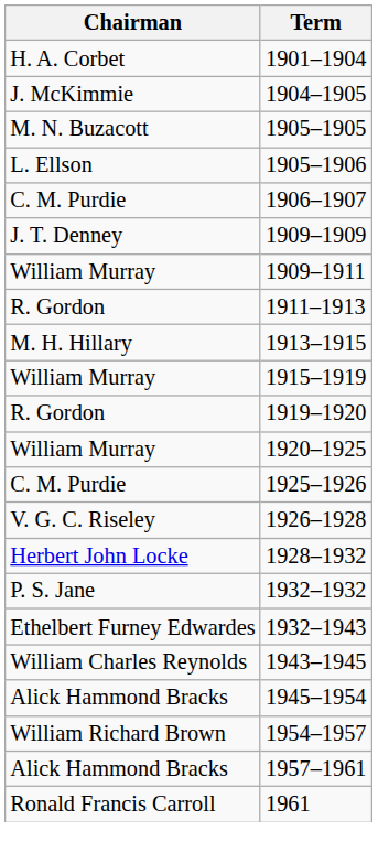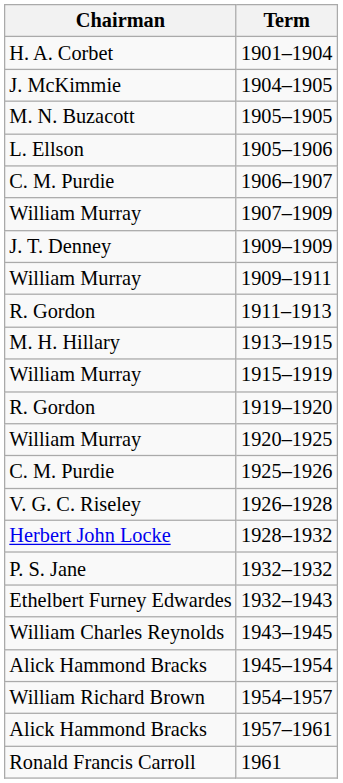 <table class="wikitable">
 <tr>
 <th>Chairman</th>
 <th>Term</th>
 </tr>
 <tr>
 <td>H. A. Corbet</td>
 <td>1901–1904</td>
 </tr>
 <tr>
 <td>J. McKimmie</td>
 <td>1904–1905</td>
 </tr>
 <tr>
 <td>M. N. Buzacott</td>
 <td>1905–1905</td>
 </tr>
 <tr>
 <td>L. Ellson</td>
 <td>1905–1906</td>
 </tr>
 <tr>
 <td>C. M. Purdie</td>
 <td>1906–1907</td>
+</tr>
+<tr>
+<td>William Murray</td>
+<td>1907–1909</td>
 </tr>
 <tr>
 <td>J. T. Denney</td>
 <td>1909–1909</td>
 </tr>
 <tr>
 <td>William Murray</td>
 <td>1909–1911</td>
 </tr>
 <tr>
 <td>R. Gordon</td>
 <td>1911–1913</td>
 </tr>
 <tr>
 <td>M. H. Hillary</td>
 <td>1913–1915</td>
 </tr>
 <tr>
 <td>William Murray</td>
 <td>1915–1919</td>
 </tr>
 <tr>
 <td>R. Gordon</td>
 <td>1919–1920</td>
 </tr>
 <tr>
 <td>William Murray</td>
 <td>1920–1925</td>
 </tr>
 <tr>
 <td>C. M. Purdie</td>
 <td>1925–1926</td>
 </tr>
 <tr>
 <td>V. G. C. Riseley</td>
 <td>1926–1928</td>
 </tr>
 <tr>
 <td><a href='#'>Herbert John Locke</a></td>
 <td>1928–1932</td>
 </tr>
 <tr>
 <td>P. S. Jane</td>
 <td>1932–1932</td>
 </tr>
 <tr>
 <td>Ethelbert Furney Edwardes</td>
 <td>1932–1943</td>
 </tr>
 <tr>
 <td>William Charles Reynolds</td>
 <td>1943–1945</td>
 </tr>
 <tr>
 <td>Alick Hammond Bracks</td>
 <td>1945–1954</td>
 </tr>
 <tr>
 <td>William Richard Brown</td>
 <td>1954–1957</td>
 </tr>
 <tr>
 <td>Alick Hammond Bracks</td>
 <td>1957–1961</td>
 </tr>
 <tr>
 <td>Ronald Francis Carroll</td>
 <td>1961</td>
 </tr>
 </table>
